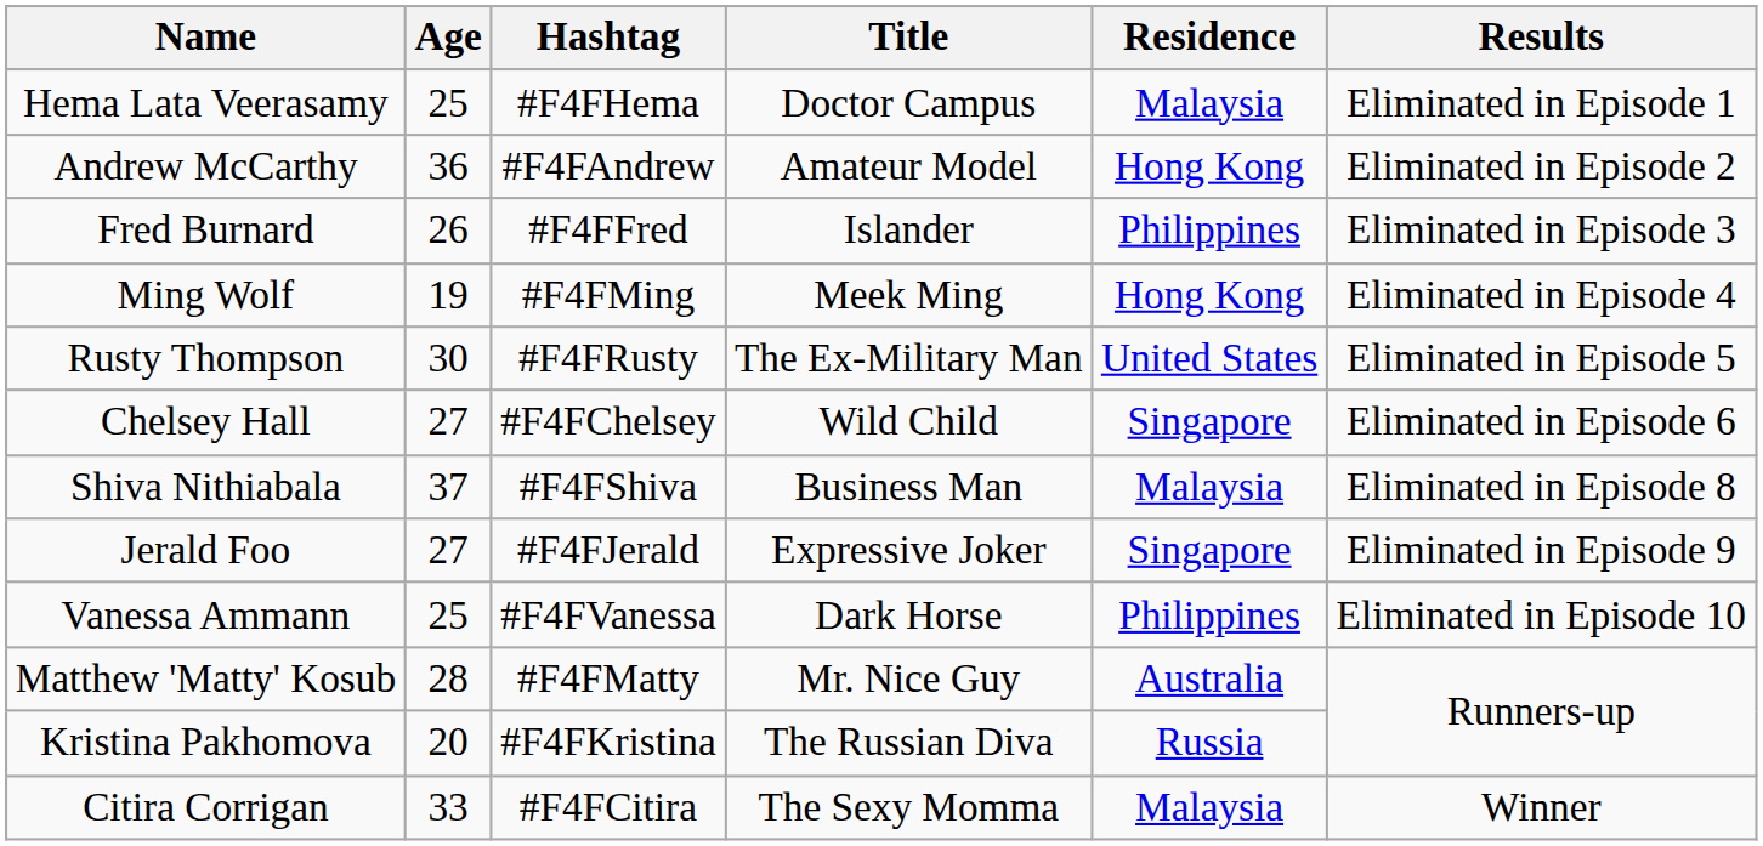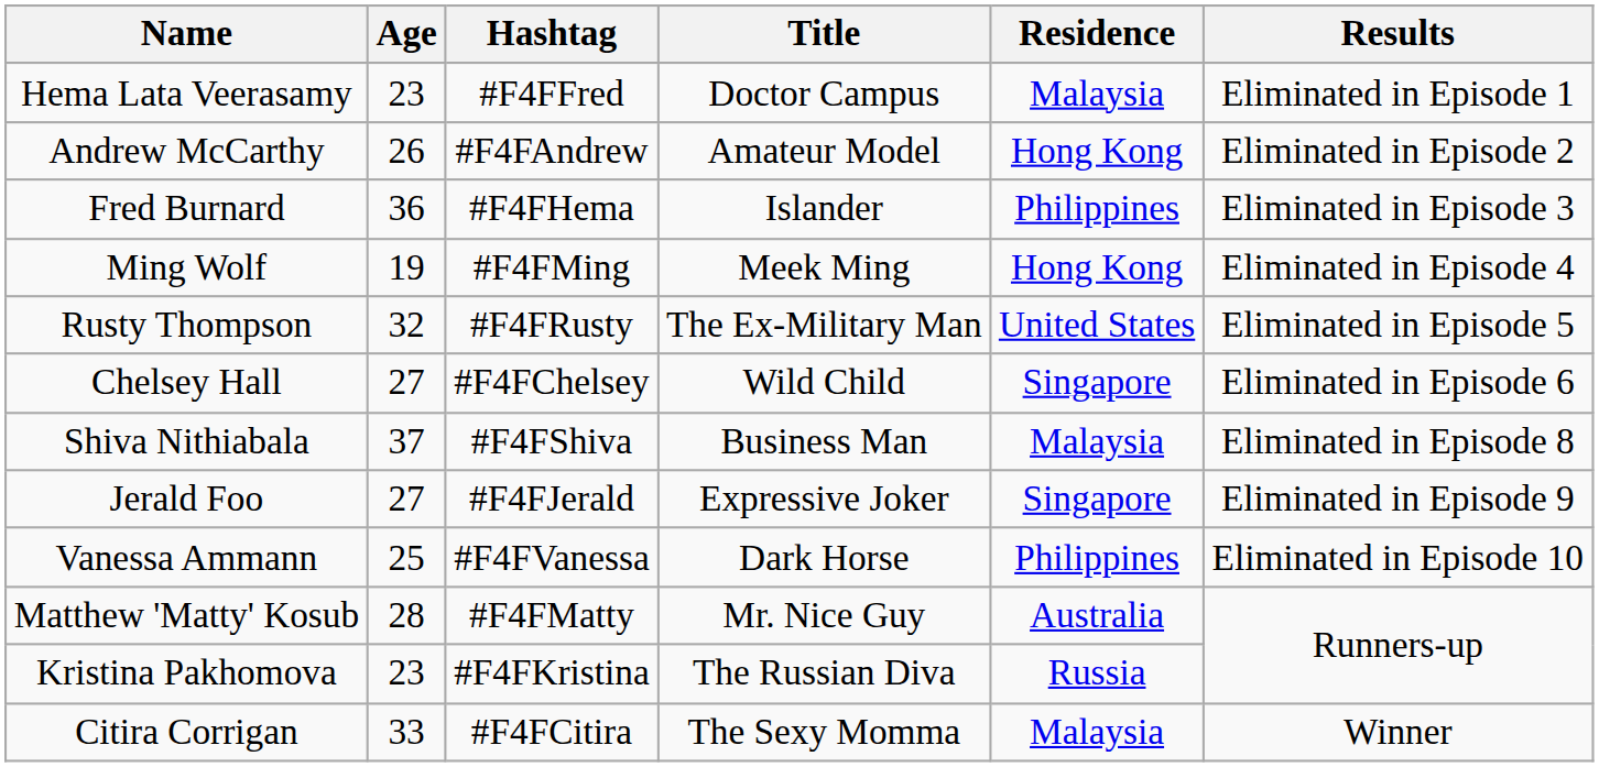 <table class="wikitable sortable" style="text-align:center">
 <tr>
 <th>Name</th>
 <th>Age</th>
 <th>Hashtag</th>
 <th>Title</th>
 <th>Residence</th>
 <th>Results</th>
 </tr>
 <tr>
 <td>Hema Lata Veerasamy</td>
-<td>25</td>
-<td>#F4FHema</td>
+<td>23</td>
+<td>#F4FFred</td>
 <td>Doctor Campus</td>
 <td><a href='#'>Malaysia</a></td>
 <td>Eliminated in Episode 1</td>
 </tr>
 <tr>
 <td>Andrew McCarthy</td>
-<td>36</td>
+<td>26</td>
 <td>#F4FAndrew</td>
 <td>Amateur Model</td>
 <td><a href='#'>Hong Kong</a></td>
 <td>Eliminated in Episode 2</td>
 </tr>
 <tr>
 <td>Fred Burnard</td>
-<td>26</td>
-<td>#F4FFred</td>
+<td>36</td>
+<td>#F4FHema</td>
 <td>Islander</td>
 <td><a href='#'>Philippines</a></td>
 <td>Eliminated in Episode 3</td>
 </tr>
 <tr>
 <td>Ming Wolf</td>
 <td>19</td>
 <td>#F4FMing</td>
 <td>Meek Ming</td>
 <td><a href='#'>Hong Kong</a></td>
 <td>Eliminated in Episode 4</td>
 </tr>
 <tr>
 <td>Rusty Thompson</td>
-<td>30</td>
+<td>32</td>
 <td>#F4FRusty</td>
 <td>The Ex-Military Man</td>
 <td><a href='#'>United States</a></td>
 <td>Eliminated in Episode 5</td>
 </tr>
 <tr>
 <td>Chelsey Hall</td>
 <td>27</td>
 <td>#F4FChelsey</td>
 <td>Wild Child</td>
 <td><a href='#'>Singapore</a></td>
 <td>Eliminated in Episode 6</td>
 </tr>
 <tr>
 <td>Shiva Nithiabala</td>
 <td>37</td>
 <td>#F4FShiva</td>
 <td>Business Man</td>
 <td><a href='#'>Malaysia</a></td>
 <td>Eliminated in Episode 8</td>
 </tr>
 <tr>
 <td>Jerald Foo</td>
 <td>27</td>
 <td>#F4FJerald</td>
 <td>Expressive Joker</td>
 <td><a href='#'>Singapore</a></td>
 <td>Eliminated in Episode 9</td>
 </tr>
 <tr>
 <td>Vanessa Ammann</td>
 <td>25</td>
 <td>#F4FVanessa</td>
 <td>Dark Horse</td>
 <td><a href='#'>Philippines</a></td>
 <td>Eliminated in Episode 10</td>
 </tr>
 <tr>
 <td>Matthew 'Matty' Kosub</td>
 <td>28</td>
 <td>#F4FMatty</td>
 <td>Mr. Nice Guy</td>
 <td><a href='#'>Australia</a></td>
 <td rowspan="2">Runners-up</td>
 </tr>
 <tr>
 <td>Kristina Pakhomova</td>
-<td>20</td>
+<td>23</td>
 <td>#F4FKristina</td>
 <td>The Russian Diva</td>
 <td><a href='#'>Russia</a></td>
 </tr>
 <tr>
 <td>Citira Corrigan</td>
 <td>33</td>
 <td>#F4FCitira</td>
 <td>The Sexy Momma</td>
 <td><a href='#'>Malaysia</a></td>
 <td>Winner</td>
 </tr>
 </table>
